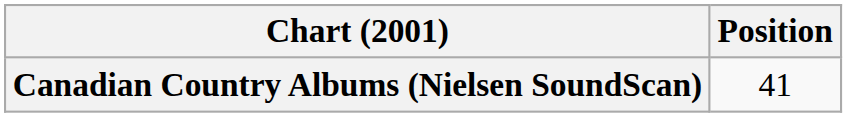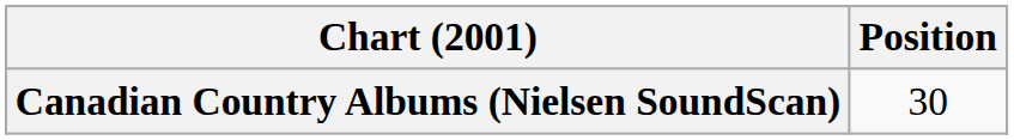 <table class="wikitable plainrowheaders" style="text-align:center">
 <tr>
 <th scope="col">Chart (2001)</th>
 <th scope="col">Position</th>
 </tr>
 <tr>
 <th scope="row">Canadian Country Albums (Nielsen SoundScan)</th>
-<td>41</td>
+<td>30</td>
 </tr>
 </table>
